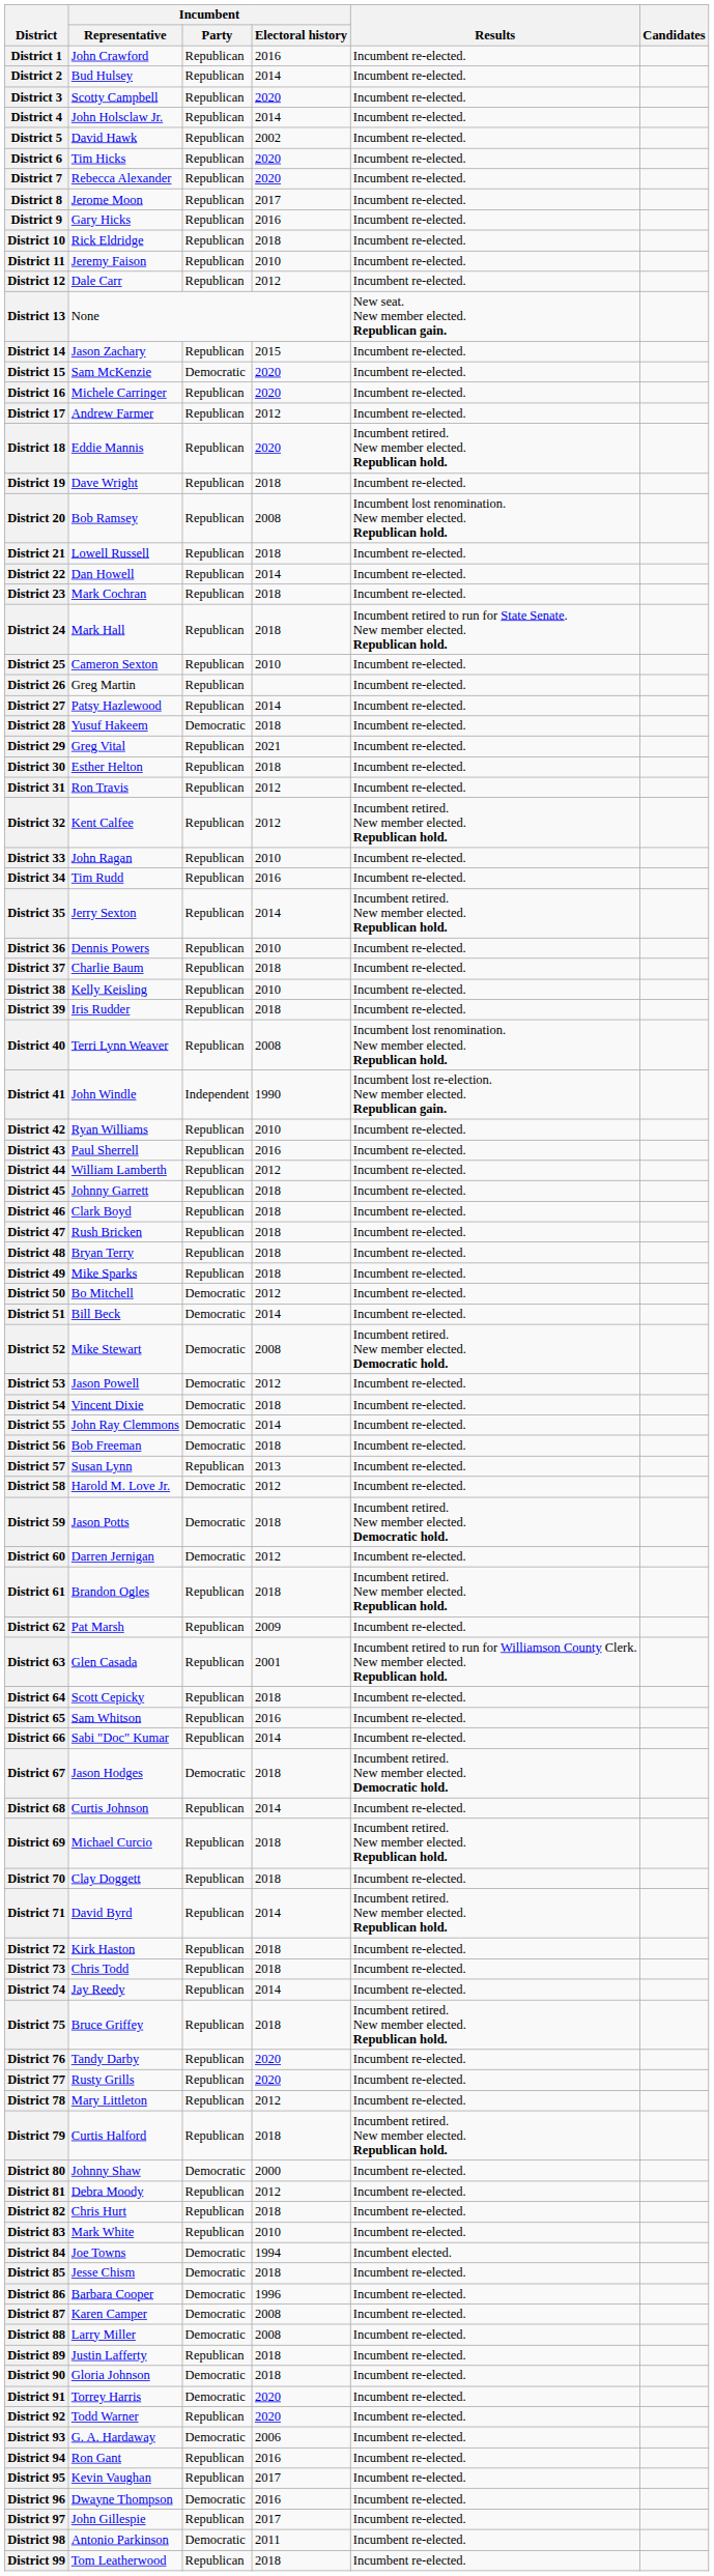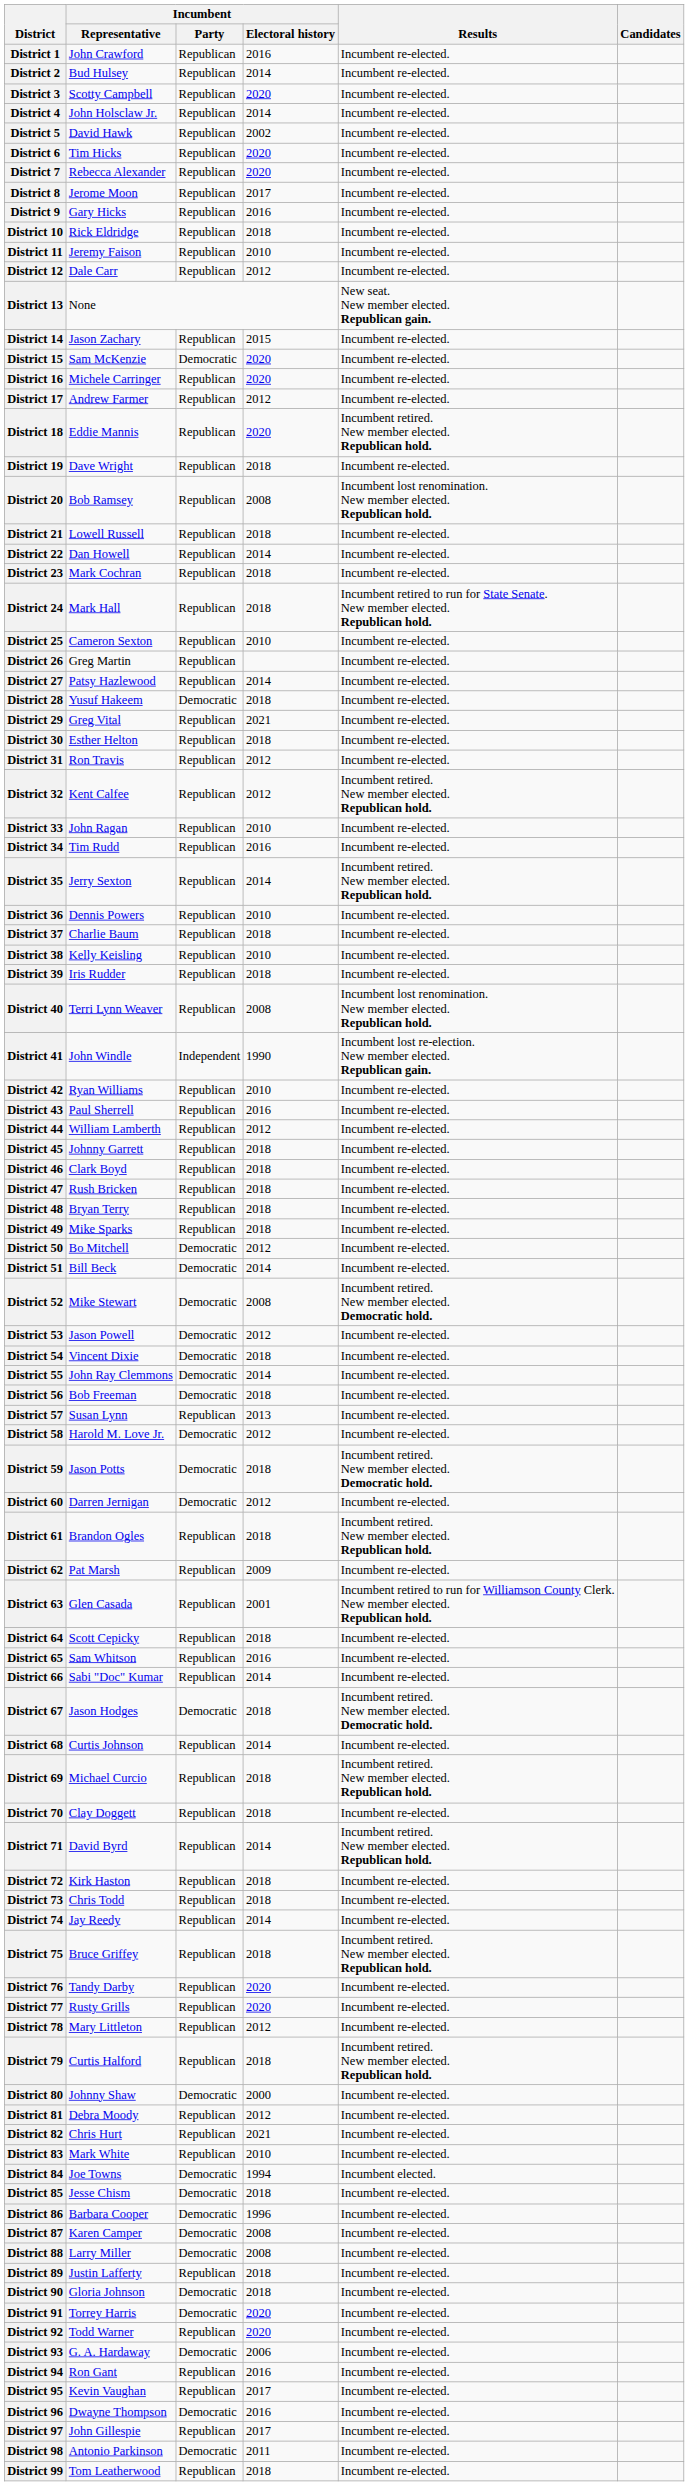 <table class="wikitable sortable">
 <tr valign="bottom">
 <th rowspan="2">District</th>
 <th colspan="3">Incumbent</th>
 <th rowspan="2">Results</th>
 <th rowspan="2">Candidates</th>
 </tr>
 <tr>
 <th>Representative</th>
 <th>Party</th>
 <th>Electoral history</th>
 </tr>
 <tr>
 <th>District 1</th>
 <td><a href='#'>John Crawford</a></td>
 <td>Republican</td>
 <td>2016</td>
 <td>Incumbent re-elected.</td>
 <td nowrap=""></td>
 </tr>
 <tr>
 <th>District 2</th>
 <td><a href='#'>Bud Hulsey</a></td>
 <td>Republican</td>
 <td>2014</td>
 <td>Incumbent re-elected.</td>
 <td nowrap=""></td>
 </tr>
 <tr>
 <th>District 3</th>
 <td><a href='#'>Scotty Campbell</a></td>
 <td>Republican</td>
 <td><a href='#'>2020</a></td>
 <td>Incumbent re-elected.</td>
 <td nowrap=""></td>
 </tr>
 <tr>
 <th>District 4</th>
 <td><a href='#'>John Holsclaw Jr.</a></td>
 <td>Republican</td>
 <td>2014</td>
 <td>Incumbent re-elected.</td>
 <td nowrap=""></td>
 </tr>
 <tr>
 <th>District 5</th>
 <td><a href='#'>David Hawk</a></td>
 <td>Republican</td>
 <td>2002</td>
 <td>Incumbent re-elected.</td>
 <td nowrap=""></td>
 </tr>
 <tr>
 <th>District 6</th>
 <td><a href='#'>Tim Hicks</a></td>
 <td>Republican</td>
 <td><a href='#'>2020</a></td>
 <td>Incumbent re-elected.</td>
 <td nowrap=""></td>
 </tr>
 <tr>
 <th>District 7</th>
 <td><a href='#'>Rebecca Alexander</a></td>
 <td>Republican</td>
 <td><a href='#'>2020</a></td>
 <td>Incumbent re-elected.</td>
 <td nowrap=""></td>
 </tr>
 <tr>
 <th>District 8</th>
 <td><a href='#'>Jerome Moon</a></td>
 <td>Republican</td>
 <td>2017</td>
 <td>Incumbent re-elected.</td>
 <td nowrap=""></td>
 </tr>
 <tr>
 <th>District 9</th>
 <td><a href='#'>Gary Hicks</a></td>
 <td>Republican</td>
 <td>2016</td>
 <td>Incumbent re-elected.</td>
 <td nowrap=""></td>
 </tr>
 <tr>
 <th>District 10</th>
 <td><a href='#'>Rick Eldridge</a></td>
 <td>Republican</td>
 <td>2018</td>
 <td>Incumbent re-elected.</td>
 <td nowrap=""></td>
 </tr>
 <tr>
 <th>District 11</th>
 <td><a href='#'>Jeremy Faison</a></td>
 <td>Republican</td>
 <td>2010</td>
 <td>Incumbent re-elected.</td>
 <td nowrap=""></td>
 </tr>
 <tr>
 <th>District 12</th>
 <td><a href='#'>Dale Carr</a></td>
 <td>Republican</td>
 <td>2012</td>
 <td>Incumbent re-elected.</td>
 <td nowrap=""></td>
 </tr>
 <tr>
 <th>District 13</th>
 <td colspan="3">None </td>
 <td>New seat.<br>New member elected.<br><strong>Republican gain.</strong></td>
 <td nowrap=""></td>
 </tr>
 <tr>
 <th>District 14</th>
 <td><a href='#'>Jason Zachary</a></td>
 <td>Republican</td>
 <td>2015</td>
 <td>Incumbent re-elected.</td>
 <td nowrap=""></td>
 </tr>
 <tr>
 <th>District 15</th>
 <td><a href='#'>Sam McKenzie</a></td>
 <td>Democratic</td>
 <td><a href='#'>2020</a></td>
 <td>Incumbent re-elected.</td>
 <td nowrap=""></td>
 </tr>
 <tr>
 <th>District 16</th>
 <td><a href='#'>Michele Carringer</a></td>
 <td>Republican</td>
 <td><a href='#'>2020</a></td>
 <td>Incumbent re-elected.</td>
 <td nowrap=""></td>
 </tr>
 <tr>
 <th>District 17</th>
 <td><a href='#'>Andrew Farmer</a></td>
 <td>Republican</td>
 <td>2012</td>
 <td>Incumbent re-elected.</td>
 <td nowrap=""></td>
 </tr>
 <tr>
 <th>District 18</th>
 <td><a href='#'>Eddie Mannis</a></td>
 <td>Republican</td>
 <td><a href='#'>2020</a></td>
 <td>Incumbent retired.<br>New member elected.<br><strong>Republican hold.</strong></td>
 <td nowrap=""></td>
 </tr>
 <tr>
 <th>District 19</th>
 <td><a href='#'>Dave Wright</a><br></td>
 <td>Republican</td>
 <td>2018</td>
 <td>Incumbent re-elected.</td>
 <td nowrap=""></td>
 </tr>
 <tr>
 <th>District 20</th>
 <td><a href='#'>Bob Ramsey</a></td>
 <td>Republican</td>
 <td>2008</td>
 <td>Incumbent lost renomination.<br>New member elected.<br><strong>Republican hold.</strong></td>
 <td nowrap=""></td>
 </tr>
 <tr>
 <th>District 21</th>
 <td><a href='#'>Lowell Russell</a></td>
 <td>Republican</td>
 <td>2018</td>
 <td>Incumbent re-elected.</td>
 <td nowrap=""></td>
 </tr>
 <tr>
 <th>District 22</th>
 <td><a href='#'>Dan Howell</a></td>
 <td>Republican</td>
 <td>2014</td>
 <td>Incumbent re-elected.</td>
 <td nowrap=""></td>
 </tr>
 <tr>
 <th>District 23</th>
 <td><a href='#'>Mark Cochran</a></td>
 <td>Republican</td>
 <td>2018</td>
 <td>Incumbent re-elected.</td>
 <td nowrap=""></td>
 </tr>
 <tr>
 <th>District 24</th>
 <td><a href='#'>Mark Hall</a></td>
 <td>Republican</td>
 <td>2018</td>
 <td>Incumbent retired to run for <a href='#'>State Senate</a>.<br>New member elected.<br><strong>Republican hold.</strong></td>
 <td nowrap=""></td>
 </tr>
 <tr>
 <th>District 25</th>
 <td><a href='#'>Cameron Sexton</a></td>
 <td>Republican</td>
 <td>2010</td>
 <td>Incumbent re-elected.</td>
 <td nowrap=""></td>
 </tr>
 <tr>
 <th>District 26</th>
 <td>Greg Martin</td>
 <td>Republican</td>
 <td data-sort-value=2022></td>
 <td>Incumbent re-elected.</td>
 <td nowrap=""></td>
 </tr>
 <tr>
 <th>District 27</th>
 <td><a href='#'>Patsy Hazlewood</a></td>
 <td>Republican</td>
 <td>2014</td>
 <td>Incumbent re-elected.</td>
 <td nowrap=""></td>
 </tr>
 <tr>
 <th>District 28</th>
 <td><a href='#'>Yusuf Hakeem</a></td>
 <td>Democratic</td>
 <td>2018</td>
 <td>Incumbent re-elected.</td>
 <td nowrap=""></td>
 </tr>
 <tr>
 <th>District 29</th>
 <td><a href='#'>Greg Vital</a></td>
 <td>Republican</td>
 <td>2021</td>
 <td>Incumbent re-elected.</td>
 <td nowrap=""></td>
 </tr>
 <tr>
 <th>District 30</th>
 <td><a href='#'>Esther Helton</a></td>
 <td>Republican</td>
 <td>2018</td>
 <td>Incumbent re-elected.</td>
 <td nowrap=""></td>
 </tr>
 <tr>
 <th>District 31</th>
 <td><a href='#'>Ron Travis</a></td>
 <td>Republican</td>
 <td>2012</td>
 <td>Incumbent re-elected.</td>
 <td nowrap=""></td>
 </tr>
 <tr>
 <th>District 32</th>
 <td><a href='#'>Kent Calfee</a></td>
 <td>Republican</td>
 <td>2012</td>
 <td>Incumbent retired.<br>New member elected.<br><strong>Republican hold.</strong></td>
 <td nowrap=""></td>
 </tr>
 <tr>
 <th>District 33</th>
 <td><a href='#'>John Ragan</a></td>
 <td>Republican</td>
 <td>2010</td>
 <td>Incumbent re-elected.</td>
 <td nowrap=""></td>
 </tr>
 <tr>
 <th>District 34</th>
 <td><a href='#'>Tim Rudd</a></td>
 <td>Republican</td>
 <td>2016</td>
 <td>Incumbent re-elected.</td>
 <td nowrap=""></td>
 </tr>
 <tr>
 <th>District 35</th>
 <td><a href='#'>Jerry Sexton</a></td>
 <td>Republican</td>
 <td>2014</td>
 <td>Incumbent retired.<br>New member elected.<br><strong>Republican hold.</strong></td>
 <td nowrap=""></td>
 </tr>
 <tr>
 <th>District 36</th>
 <td><a href='#'>Dennis Powers</a></td>
 <td>Republican</td>
 <td>2010</td>
 <td>Incumbent re-elected.</td>
 <td nowrap=""></td>
 </tr>
 <tr>
 <th>District 37</th>
 <td><a href='#'>Charlie Baum</a></td>
 <td>Republican</td>
 <td>2018</td>
 <td>Incumbent re-elected.</td>
 <td nowrap=""></td>
 </tr>
 <tr>
 <th>District 38</th>
 <td><a href='#'>Kelly Keisling</a></td>
 <td>Republican</td>
 <td>2010</td>
 <td>Incumbent re-elected.</td>
 <td nowrap=""></td>
 </tr>
 <tr>
 <th>District 39</th>
 <td><a href='#'>Iris Rudder</a></td>
 <td>Republican</td>
 <td>2018</td>
 <td>Incumbent re-elected.</td>
 <td nowrap=""></td>
 </tr>
 <tr>
 <th>District 40</th>
 <td><a href='#'>Terri Lynn Weaver</a></td>
 <td>Republican</td>
 <td>2008</td>
 <td>Incumbent lost renomination.<br>New member elected.<br><strong>Republican hold.</strong></td>
 <td nowrap=""></td>
 </tr>
 <tr>
 <th>District 41</th>
 <td><a href='#'>John Windle</a></td>
 <td>Independent</td>
 <td>1990</td>
 <td>Incumbent lost re-election.<br>New member elected.<br><strong>Republican gain.</strong></td>
 <td nowrap=""></td>
 </tr>
 <tr>
 <th>District 42</th>
 <td><a href='#'>Ryan Williams</a></td>
 <td>Republican</td>
 <td>2010</td>
 <td>Incumbent re-elected.</td>
 <td nowrap=""></td>
 </tr>
 <tr>
 <th>District 43</th>
 <td><a href='#'>Paul Sherrell</a></td>
 <td>Republican</td>
 <td>2016</td>
 <td>Incumbent re-elected.</td>
 <td nowrap=""></td>
 </tr>
 <tr>
 <th>District 44</th>
 <td><a href='#'>William Lamberth</a></td>
 <td>Republican</td>
 <td>2012</td>
 <td>Incumbent re-elected.</td>
 <td nowrap=""></td>
 </tr>
 <tr>
 <th>District 45</th>
 <td><a href='#'>Johnny Garrett</a></td>
 <td>Republican</td>
 <td>2018</td>
 <td>Incumbent re-elected.</td>
 <td nowrap=""></td>
 </tr>
 <tr>
 <th>District 46</th>
 <td><a href='#'>Clark Boyd</a></td>
 <td>Republican</td>
 <td>2018</td>
 <td>Incumbent re-elected.</td>
 <td nowrap=""></td>
 </tr>
 <tr>
 <th>District 47</th>
 <td><a href='#'>Rush Bricken</a></td>
 <td>Republican</td>
 <td>2018</td>
 <td>Incumbent re-elected.</td>
 <td nowrap=""></td>
 </tr>
 <tr>
 <th>District 48</th>
 <td><a href='#'>Bryan Terry</a></td>
 <td>Republican</td>
 <td>2018</td>
 <td>Incumbent re-elected.</td>
 <td nowrap=""></td>
 </tr>
 <tr>
 <th>District 49</th>
 <td><a href='#'>Mike Sparks</a></td>
 <td>Republican</td>
 <td>2018</td>
 <td>Incumbent re-elected.</td>
 <td nowrap=""></td>
 </tr>
 <tr>
 <th>District 50</th>
 <td><a href='#'>Bo Mitchell</a></td>
 <td>Democratic</td>
 <td>2012</td>
 <td>Incumbent re-elected.</td>
 <td nowrap=""></td>
 </tr>
 <tr>
 <th>District 51</th>
 <td><a href='#'>Bill Beck</a></td>
 <td>Democratic</td>
 <td>2014</td>
 <td>Incumbent re-elected.</td>
 <td nowrap=""></td>
 </tr>
 <tr>
 <th>District 52</th>
 <td><a href='#'>Mike Stewart</a></td>
 <td>Democratic</td>
 <td>2008</td>
 <td>Incumbent retired.<br>New member elected.<br><strong>Democratic hold.</strong></td>
 <td nowrap=""></td>
 </tr>
 <tr>
 <th>District 53</th>
 <td><a href='#'>Jason Powell</a></td>
 <td>Democratic</td>
 <td>2012</td>
 <td>Incumbent re-elected.</td>
 <td nowrap=""></td>
 </tr>
 <tr>
 <th>District 54</th>
 <td><a href='#'>Vincent Dixie</a></td>
 <td>Democratic</td>
 <td>2018</td>
 <td>Incumbent re-elected.</td>
 <td nowrap=""></td>
 </tr>
 <tr>
 <th>District 55</th>
 <td><a href='#'>John Ray Clemmons</a></td>
 <td>Democratic</td>
 <td>2014</td>
 <td>Incumbent re-elected.</td>
 <td nowrap=""></td>
 </tr>
 <tr>
 <th>District 56</th>
 <td><a href='#'>Bob Freeman</a></td>
 <td>Democratic</td>
 <td>2018</td>
 <td>Incumbent re-elected.</td>
 <td nowrap=""></td>
 </tr>
 <tr>
 <th>District 57</th>
 <td><a href='#'>Susan Lynn</a></td>
 <td>Republican</td>
 <td>2013</td>
 <td>Incumbent re-elected.</td>
 <td nowrap=""></td>
 </tr>
 <tr>
 <th>District 58</th>
 <td><a href='#'>Harold M. Love Jr.</a></td>
 <td>Democratic</td>
 <td>2012</td>
 <td>Incumbent re-elected.</td>
 <td nowrap=""></td>
 </tr>
 <tr>
 <th>District 59</th>
 <td><a href='#'>Jason Potts</a></td>
 <td>Democratic</td>
 <td>2018</td>
 <td>Incumbent retired.<br>New member elected.<br><strong>Democratic hold.</strong></td>
 <td nowrap=""></td>
 </tr>
 <tr>
 <th>District 60</th>
 <td><a href='#'>Darren Jernigan</a></td>
 <td>Democratic</td>
 <td>2012</td>
 <td>Incumbent re-elected.</td>
 <td nowrap=""></td>
 </tr>
 <tr>
 <th>District 61</th>
 <td><a href='#'>Brandon Ogles</a></td>
 <td>Republican</td>
 <td>2018</td>
 <td>Incumbent retired.<br>New member elected.<br><strong>Republican hold.</strong></td>
 <td nowrap=""></td>
 </tr>
 <tr>
 <th>District 62</th>
 <td><a href='#'>Pat Marsh</a></td>
 <td>Republican</td>
 <td>2009</td>
 <td>Incumbent re-elected.</td>
 <td nowrap=""></td>
 </tr>
 <tr>
 <th>District 63</th>
 <td><a href='#'>Glen Casada</a></td>
 <td>Republican</td>
 <td>2001</td>
 <td>Incumbent retired to run for <a href='#'>Williamson County</a> Clerk.<br>New member elected.<br><strong>Republican hold.</strong></td>
 <td nowrap=""></td>
 </tr>
 <tr>
 <th>District 64</th>
 <td><a href='#'>Scott Cepicky</a></td>
 <td>Republican</td>
 <td>2018</td>
 <td>Incumbent re-elected.</td>
 <td nowrap=""></td>
 </tr>
 <tr>
 <th>District 65</th>
 <td><a href='#'>Sam Whitson</a></td>
 <td>Republican</td>
 <td>2016</td>
 <td>Incumbent re-elected.</td>
 <td nowrap=""></td>
 </tr>
 <tr>
 <th>District 66</th>
 <td><a href='#'>Sabi "Doc" Kumar</a></td>
 <td>Republican</td>
 <td>2014</td>
 <td>Incumbent re-elected.</td>
 <td nowrap=""></td>
 </tr>
 <tr>
 <th>District 67</th>
 <td><a href='#'>Jason Hodges</a></td>
 <td>Democratic</td>
 <td>2018</td>
 <td>Incumbent retired.<br>New member elected.<br><strong>Democratic hold.</strong></td>
 <td nowrap=""></td>
 </tr>
 <tr>
 <th>District 68</th>
 <td><a href='#'>Curtis Johnson</a></td>
 <td>Republican</td>
 <td>2014</td>
 <td>Incumbent re-elected.</td>
 <td nowrap=""></td>
 </tr>
 <tr>
 <th>District 69</th>
 <td><a href='#'>Michael Curcio</a></td>
 <td>Republican</td>
 <td>2018</td>
 <td>Incumbent retired.<br>New member elected.<br><strong>Republican hold.</strong></td>
 <td nowrap=""></td>
 </tr>
 <tr>
 <th>District 70</th>
 <td><a href='#'>Clay Doggett</a></td>
 <td>Republican</td>
 <td>2018</td>
 <td>Incumbent re-elected.</td>
 <td nowrap=""></td>
 </tr>
 <tr>
 <th>District 71</th>
 <td><a href='#'>David Byrd</a></td>
 <td>Republican</td>
 <td>2014</td>
 <td>Incumbent retired.<br>New member elected.<br><strong>Republican hold.</strong></td>
 <td nowrap=""></td>
 </tr>
 <tr>
 <th>District 72</th>
 <td><a href='#'>Kirk Haston</a></td>
 <td>Republican</td>
 <td>2018</td>
 <td>Incumbent re-elected.</td>
 <td nowrap=""></td>
 </tr>
 <tr>
 <th>District 73</th>
 <td><a href='#'>Chris Todd</a></td>
 <td>Republican</td>
 <td>2018</td>
 <td>Incumbent re-elected.</td>
 <td nowrap=""></td>
 </tr>
 <tr>
 <th>District 74</th>
 <td><a href='#'>Jay Reedy</a></td>
 <td>Republican</td>
 <td>2014</td>
 <td>Incumbent re-elected.</td>
 <td nowrap=""></td>
 </tr>
 <tr>
 <th>District 75</th>
 <td><a href='#'>Bruce Griffey</a></td>
 <td>Republican</td>
 <td>2018</td>
 <td>Incumbent retired.<br>New member elected.<br><strong>Republican hold.</strong></td>
 <td nowrap=""></td>
 </tr>
 <tr>
 <th>District 76</th>
 <td><a href='#'>Tandy Darby</a></td>
 <td>Republican</td>
 <td><a href='#'>2020</a></td>
 <td>Incumbent re-elected.</td>
 <td nowrap=""></td>
 </tr>
 <tr>
 <th>District 77</th>
 <td><a href='#'>Rusty Grills</a></td>
 <td>Republican</td>
 <td><a href='#'>2020</a></td>
 <td>Incumbent re-elected.</td>
 <td nowrap=""></td>
 </tr>
 <tr>
 <th>District 78</th>
 <td><a href='#'>Mary Littleton</a></td>
 <td>Republican</td>
 <td>2012</td>
 <td>Incumbent re-elected.</td>
 <td nowrap=""></td>
 </tr>
 <tr>
 <th>District 79</th>
 <td><a href='#'>Curtis Halford</a></td>
 <td>Republican</td>
 <td>2018</td>
 <td>Incumbent retired.<br>New member elected.<br><strong>Republican hold.</strong></td>
 <td nowrap=""></td>
 </tr>
 <tr>
 <th>District 80</th>
 <td><a href='#'>Johnny Shaw</a></td>
 <td>Democratic</td>
 <td>2000</td>
 <td>Incumbent re-elected.</td>
 <td nowrap=""></td>
 </tr>
 <tr>
 <th>District 81</th>
 <td><a href='#'>Debra Moody</a></td>
 <td>Republican</td>
 <td>2012</td>
 <td>Incumbent re-elected.</td>
 <td nowrap=""></td>
 </tr>
 <tr>
 <th>District 82</th>
 <td><a href='#'>Chris Hurt</a></td>
 <td>Republican</td>
-<td>2018</td>
+<td>2021</td>
 <td>Incumbent re-elected.</td>
 <td nowrap=""></td>
 </tr>
 <tr>
 <th>District 83</th>
 <td><a href='#'>Mark White</a></td>
 <td>Republican</td>
 <td>2010</td>
 <td>Incumbent re-elected.</td>
 <td nowrap=""></td>
 </tr>
 <tr>
 <th>District 84</th>
 <td><a href='#'>Joe Towns</a></td>
 <td>Democratic</td>
 <td>1994</td>
 <td>Incumbent elected.</td>
 <td nowrap=""></td>
 </tr>
 <tr>
 <th>District 85</th>
 <td><a href='#'>Jesse Chism</a></td>
 <td>Democratic</td>
 <td>2018</td>
 <td>Incumbent re-elected.</td>
 <td nowrap=""></td>
 </tr>
 <tr>
 <th>District 86</th>
 <td><a href='#'>Barbara Cooper</a></td>
 <td>Democratic</td>
 <td>1996</td>
 <td>Incumbent re-elected.</td>
 <td nowrap=""></td>
 </tr>
 <tr>
 <th>District 87</th>
 <td><a href='#'>Karen Camper</a></td>
 <td>Democratic</td>
 <td>2008</td>
 <td>Incumbent re-elected.</td>
 <td nowrap=""></td>
 </tr>
 <tr>
 <th>District 88</th>
 <td><a href='#'>Larry Miller</a></td>
 <td>Democratic</td>
 <td>2008</td>
 <td>Incumbent re-elected.</td>
 <td nowrap=""></td>
 </tr>
 <tr>
 <th>District 89</th>
 <td><a href='#'>Justin Lafferty</a></td>
 <td>Republican</td>
 <td>2018</td>
 <td>Incumbent re-elected.</td>
 <td nowrap=""></td>
 </tr>
 <tr>
 <th>District 90</th>
 <td><a href='#'>Gloria Johnson</a><br></td>
 <td>Democratic</td>
 <td>2018</td>
 <td>Incumbent re-elected.</td>
 <td nowrap=""></td>
 </tr>
 <tr>
 <th>District 91</th>
 <td><a href='#'>Torrey Harris</a><br></td>
 <td>Democratic</td>
 <td><a href='#'>2020</a></td>
 <td>Incumbent re-elected.</td>
 <td nowrap=""></td>
 </tr>
 <tr>
 <th>District 92</th>
 <td><a href='#'>Todd Warner</a></td>
 <td>Republican</td>
 <td><a href='#'>2020</a></td>
 <td>Incumbent re-elected.</td>
 <td nowrap=""></td>
 </tr>
 <tr>
 <th>District 93</th>
 <td><a href='#'>G. A. Hardaway</a></td>
 <td>Democratic</td>
 <td>2006</td>
 <td>Incumbent re-elected.</td>
 <td nowrap=""></td>
 </tr>
 <tr>
 <th>District 94</th>
 <td><a href='#'>Ron Gant</a></td>
 <td>Republican</td>
 <td>2016</td>
 <td>Incumbent re-elected.</td>
 <td nowrap=""></td>
 </tr>
 <tr>
 <th>District 95</th>
 <td><a href='#'>Kevin Vaughan</a></td>
 <td>Republican</td>
 <td>2017</td>
 <td>Incumbent re-elected.</td>
 <td nowrap=""></td>
 </tr>
 <tr>
 <th>District 96</th>
 <td><a href='#'>Dwayne Thompson</a></td>
 <td>Democratic</td>
 <td>2016</td>
 <td>Incumbent re-elected.</td>
 <td nowrap=""></td>
 </tr>
 <tr>
 <th>District 97</th>
 <td><a href='#'>John Gillespie</a></td>
 <td>Republican</td>
 <td>2017</td>
 <td>Incumbent re-elected.</td>
 <td nowrap=""></td>
 </tr>
 <tr>
 <th>District 98</th>
 <td><a href='#'>Antonio Parkinson</a></td>
 <td>Democratic</td>
 <td>2011</td>
 <td>Incumbent re-elected.</td>
 <td nowrap=""></td>
 </tr>
 <tr>
 <th>District 99</th>
 <td><a href='#'>Tom Leatherwood</a></td>
 <td>Republican</td>
 <td>2018</td>
 <td>Incumbent re-elected.</td>
 <td nowrap=""></td>
 </tr>
 </table>
